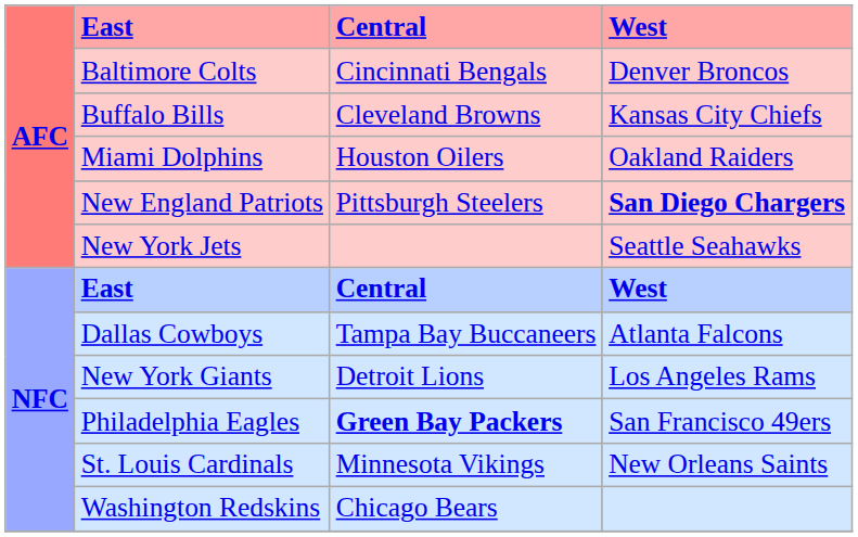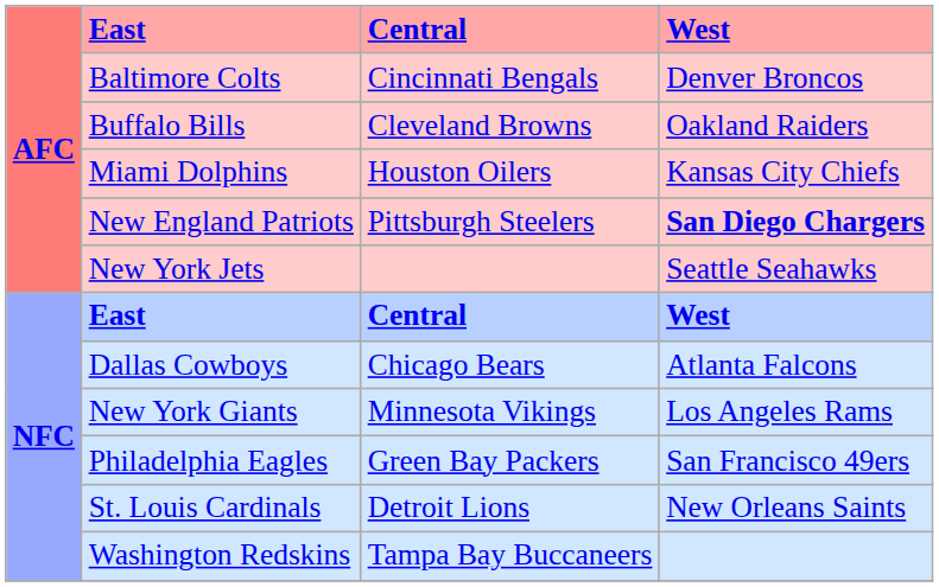 <table class="wikitable">
 <tr>
 <th rowspan="6" style="background-color: #FF7B77;"><strong><a href='#'>AFC</a></strong></th>
 <td style="background-color: #FFA7A7;"><strong><a href='#'>East</a></strong></td>
 <td style="background-color: #FFA7A7;"><strong><a href='#'>Central</a></strong></td>
 <td style="background-color: #FFA7A7;"><strong><a href='#'>West</a></strong></td>
 </tr>
 <tr>
 <td style="background-color: #FFCCCC;"><a href='#'>Baltimore Colts</a></td>
 <td style="background-color: #FFCCCC;"><a href='#'>Cincinnati Bengals</a></td>
 <td style="background-color: #FFCCCC;"><a href='#'>Denver Broncos</a></td>
 </tr>
 <tr>
 <td style="background-color: #FFCCCC;"><a href='#'>Buffalo Bills</a></td>
 <td style="background-color: #FFCCCC;"><a href='#'>Cleveland Browns</a></td>
-<td style="background-color: #FFCCCC;"><a href='#'>Kansas City Chiefs</a></td>
+<td style="background-color: #FFCCCC;"><a href='#'>Oakland Raiders</a></td>
 </tr>
 <tr>
 <td style="background-color: #FFCCCC;"><a href='#'>Miami Dolphins</a></td>
 <td style="background-color: #FFCCCC;"><a href='#'>Houston Oilers</a></td>
-<td style="background-color: #FFCCCC;"><a href='#'>Oakland Raiders</a></td>
+<td style="background-color: #FFCCCC;"><a href='#'>Kansas City Chiefs</a></td>
 </tr>
 <tr>
 <td style="background-color: #FFCCCC;"><a href='#'>New England Patriots</a></td>
 <td style="background-color: #FFCCCC;"><a href='#'>Pittsburgh Steelers</a></td>
 <td style="background-color: #FFCCCC;"><strong><a href='#'>San Diego Chargers</a></strong></td>
 </tr>
 <tr>
 <td style="background-color: #FFCCCC;"><a href='#'>New York Jets</a></td>
 <td style="background-color: #FFCCCC;"></td>
 <td style="background-color: #FFCCCC;"><a href='#'>Seattle Seahawks</a></td>
 </tr>
 <tr>
 <th rowspan="6" style="background-color: #99A8FF;"><strong><a href='#'>NFC</a></strong></th>
 <td style="background-color: #B7D0FF;"><strong><a href='#'>East</a></strong></td>
 <td style="background-color: #B7D0FF;"><strong><a href='#'>Central</a></strong></td>
 <td style="background-color: #B7D0FF;"><strong><a href='#'>West</a></strong></td>
 </tr>
 <tr>
 <td style="background-color: #D0E7FF;"><a href='#'>Dallas Cowboys</a></td>
-<td style="background-color: #D0E7FF;"><a href='#'>Tampa Bay Buccaneers</a></td>
+<td style="background-color: #D0E7FF;"><a href='#'>Chicago Bears</a></td>
 <td style="background-color: #D0E7FF;"><a href='#'>Atlanta Falcons</a></td>
 </tr>
 <tr>
 <td style="background-color: #D0E7FF;"><a href='#'>New York Giants</a></td>
-<td style="background-color: #D0E7FF;"><a href='#'>Detroit Lions</a></td>
+<td style="background-color: #D0E7FF;"><a href='#'>Minnesota Vikings</a></td>
 <td style="background-color: #D0E7FF;"><a href='#'>Los Angeles Rams</a></td>
 </tr>
 <tr>
 <td style="background-color: #D0E7FF;"><a href='#'>Philadelphia Eagles</a></td>
-<td style="background-color: #D0E7FF;"><strong><a href='#'>Green Bay Packers</a></strong></td>
+<td style="background-color: #D0E7FF;"><a href='#'>Green Bay Packers</a></td>
 <td style="background-color: #D0E7FF;"><a href='#'>San Francisco 49ers</a></td>
 </tr>
 <tr>
 <td style="background-color: #D0E7FF;"><a href='#'>St. Louis Cardinals</a></td>
-<td style="background-color: #D0E7FF;"><a href='#'>Minnesota Vikings</a></td>
+<td style="background-color: #D0E7FF;"><a href='#'>Detroit Lions</a></td>
 <td style="background-color: #D0E7FF;"><a href='#'>New Orleans Saints</a></td>
 </tr>
 <tr>
 <td style="background-color: #D0E7FF;"><a href='#'>Washington Redskins</a></td>
-<td style="background-color: #D0E7FF;"><a href='#'>Chicago Bears</a></td>
+<td style="background-color: #D0E7FF;"><a href='#'>Tampa Bay Buccaneers</a></td>
 <td style="background-color: #D0E7FF;"></td>
 </tr>
 <tr>
 </tr>
 </table>
